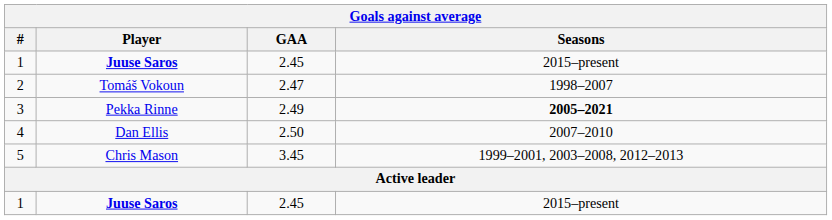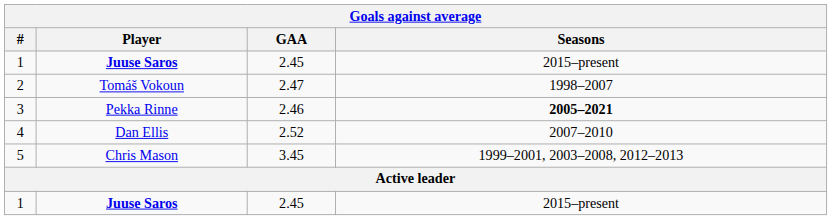 <table class="wikitable" style="text-align: center; font-size: 95%" width="70%">
 <tr>
 <th colspan="4"><a href='#'>Goals against average</a></th>
 </tr>
 <tr>
 <th>#</th>
 <th>Player</th>
 <th>GAA</th>
 <th>Seasons</th>
 </tr>
 <tr>
 <td>1</td>
 <td><strong><a href='#'>Juuse Saros</a></strong></td>
 <td>2.45</td>
 <td>2015–present</td>
 </tr>
 <tr>
 <td>2</td>
 <td><a href='#'>Tomáš Vokoun</a></td>
 <td>2.47</td>
 <td>1998–2007</td>
 </tr>
 <tr>
 <td>3</td>
 <td><a href='#'>Pekka Rinne</a></td>
-<td>2.49</td>
+<td>2.46</td>
 <td><strong>2005–2021</strong></td>
 </tr>
 <tr>
 <td>4</td>
 <td><a href='#'>Dan Ellis</a></td>
-<td>2.50</td>
+<td>2.52</td>
 <td>2007–2010</td>
 </tr>
 <tr>
 <td>5</td>
 <td><a href='#'>Chris Mason</a></td>
 <td>3.45</td>
 <td>1999–2001, 2003–2008, 2012–2013</td>
 </tr>
 <tr>
 <th colspan="4">Active leader</th>
 </tr>
 <tr>
 <td>1</td>
 <td><strong><a href='#'>Juuse Saros</a></strong></td>
 <td>2.45</td>
 <td>2015–present</td>
 </tr>
 </table>
